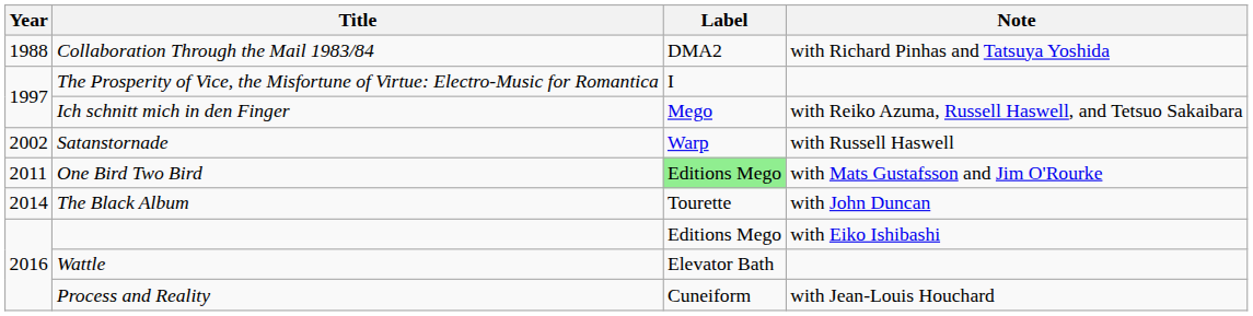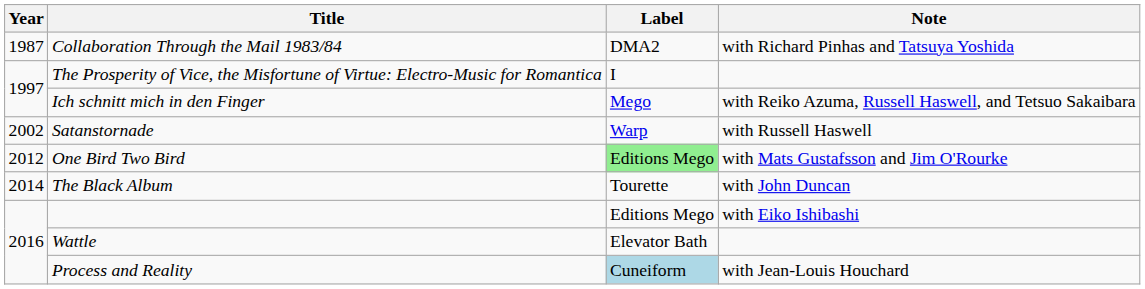 <table class="wikitable">
 <tr>
 <th>Year</th>
 <th>Title</th>
 <th>Label</th>
 <th>Note</th>
 </tr>
 <tr>
-<td>1988</td>
+<td>1987</td>
 <td><em>Collaboration Through the Mail 1983/84</em></td>
 <td>DMA2</td>
 <td>with Richard Pinhas and <a href='#'>Tatsuya Yoshida</a></td>
 </tr>
 <tr>
 <td rowspan="2">1997</td>
 <td><em>The Prosperity of Vice, the Misfortune of Virtue: Electro-Music for Romantica</em></td>
 <td>I</td>
 <td></td>
 </tr>
 <tr>
 <td><em>Ich schnitt mich in den Finger</em></td>
 <td><a href='#'>Mego</a></td>
 <td>with Reiko Azuma, <a href='#'>Russell Haswell</a>, and Tetsuo Sakaibara</td>
 </tr>
 <tr>
 <td>2002</td>
 <td><em>Satanstornade</em></td>
 <td><a href='#'>Warp</a></td>
 <td>with Russell Haswell</td>
 </tr>
 <tr>
-<td>2011</td>
+<td>2012</td>
 <td><em>One Bird Two Bird</em></td>
 <td style="background: lightgreen;">Editions Mego</td>
 <td>with <a href='#'>Mats Gustafsson</a> and <a href='#'>Jim O'Rourke</a></td>
 </tr>
 <tr>
 <td>2014</td>
 <td><em>The Black Album</em></td>
 <td>Tourette</td>
 <td>with <a href='#'>John Duncan</a></td>
 </tr>
 <tr>
 <td rowspan="3">2016</td>
 <td></td>
 <td>Editions Mego</td>
 <td>with <a href='#'>Eiko Ishibashi</a></td>
 </tr>
 <tr>
 <td><em>Wattle</em></td>
 <td>Elevator Bath</td>
 <td></td>
 </tr>
 <tr>
 <td><em>Process and Reality</em></td>
-<td>Cuneiform</td>
+<td style="background: lightblue;">Cuneiform</td>
 <td>with Jean-Louis Houchard</td>
 </tr>
 </table>
